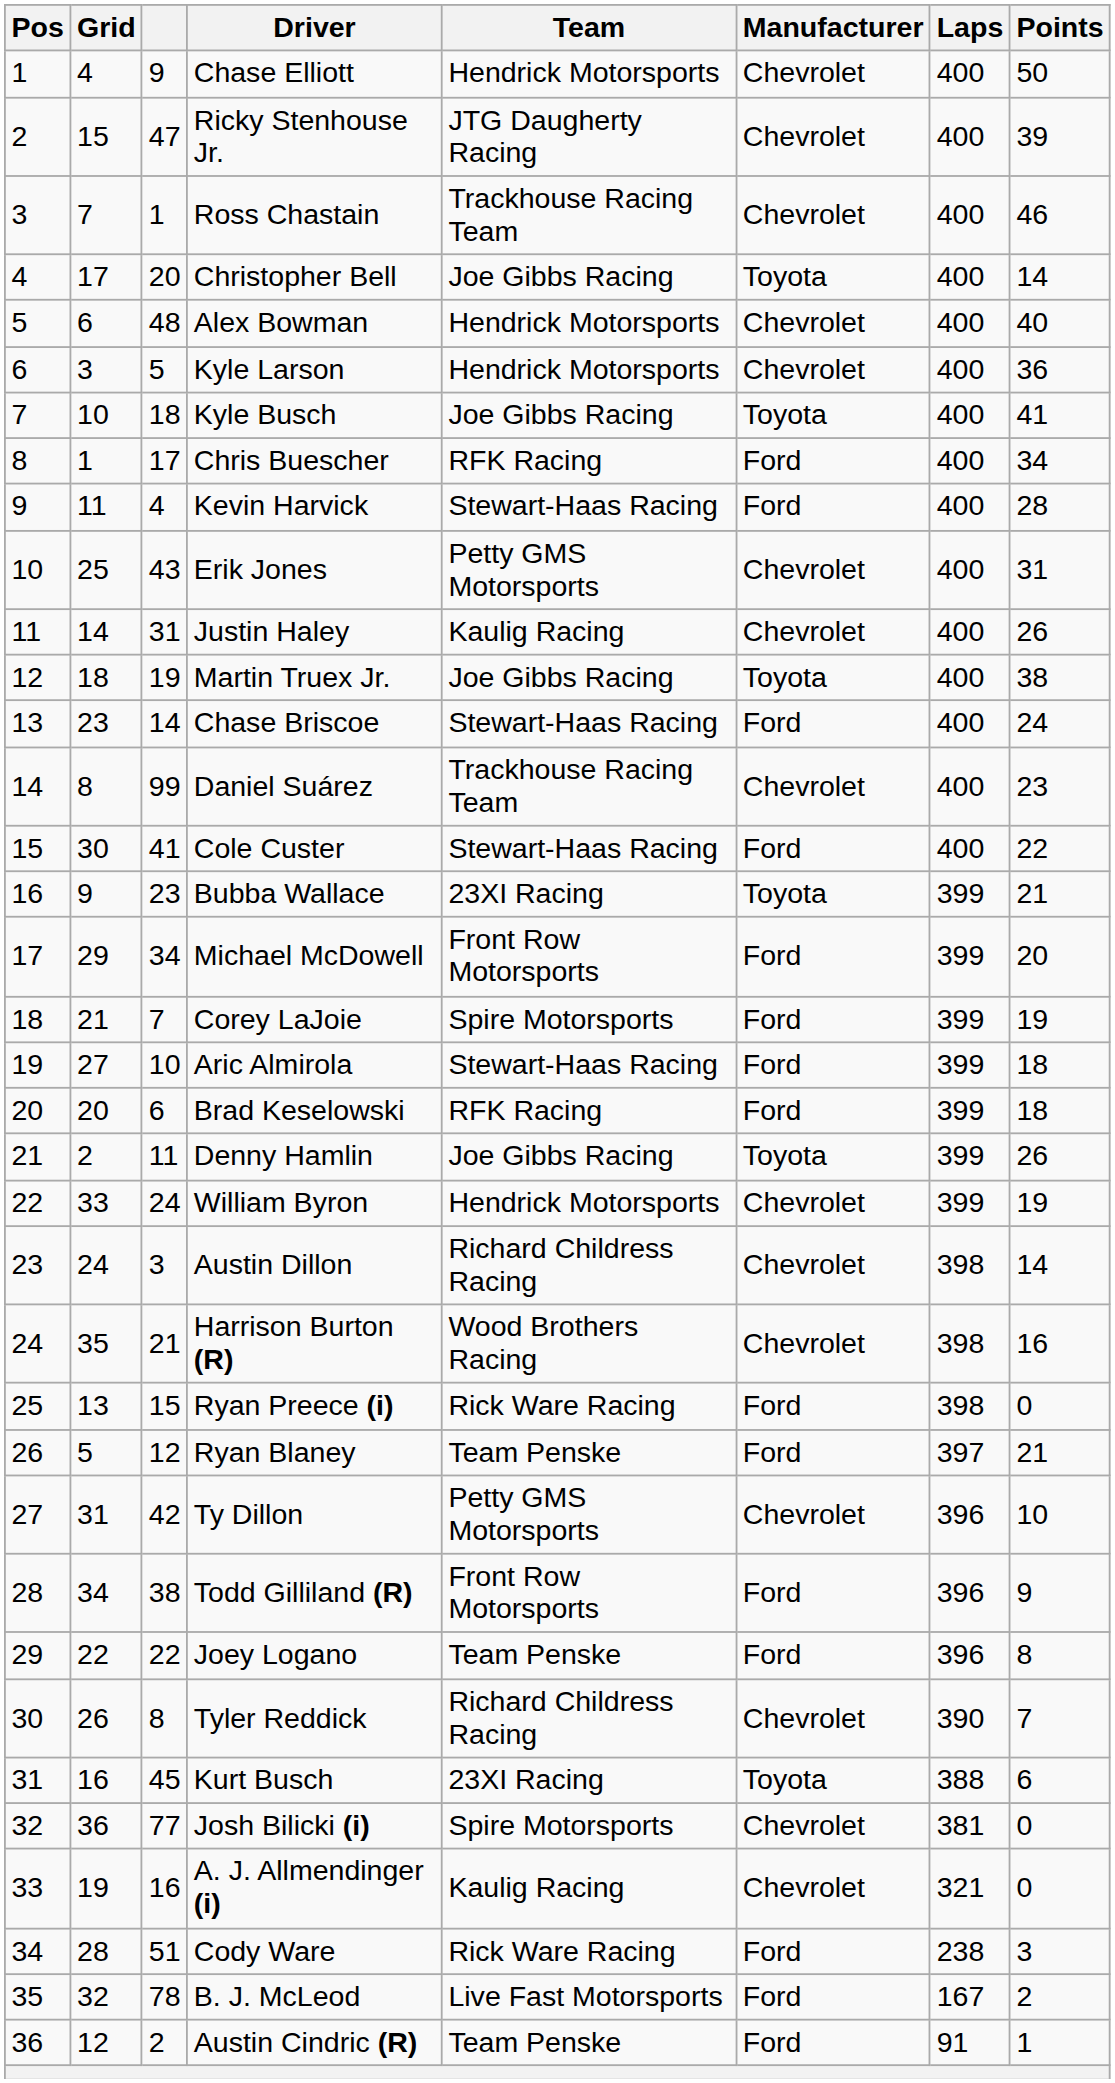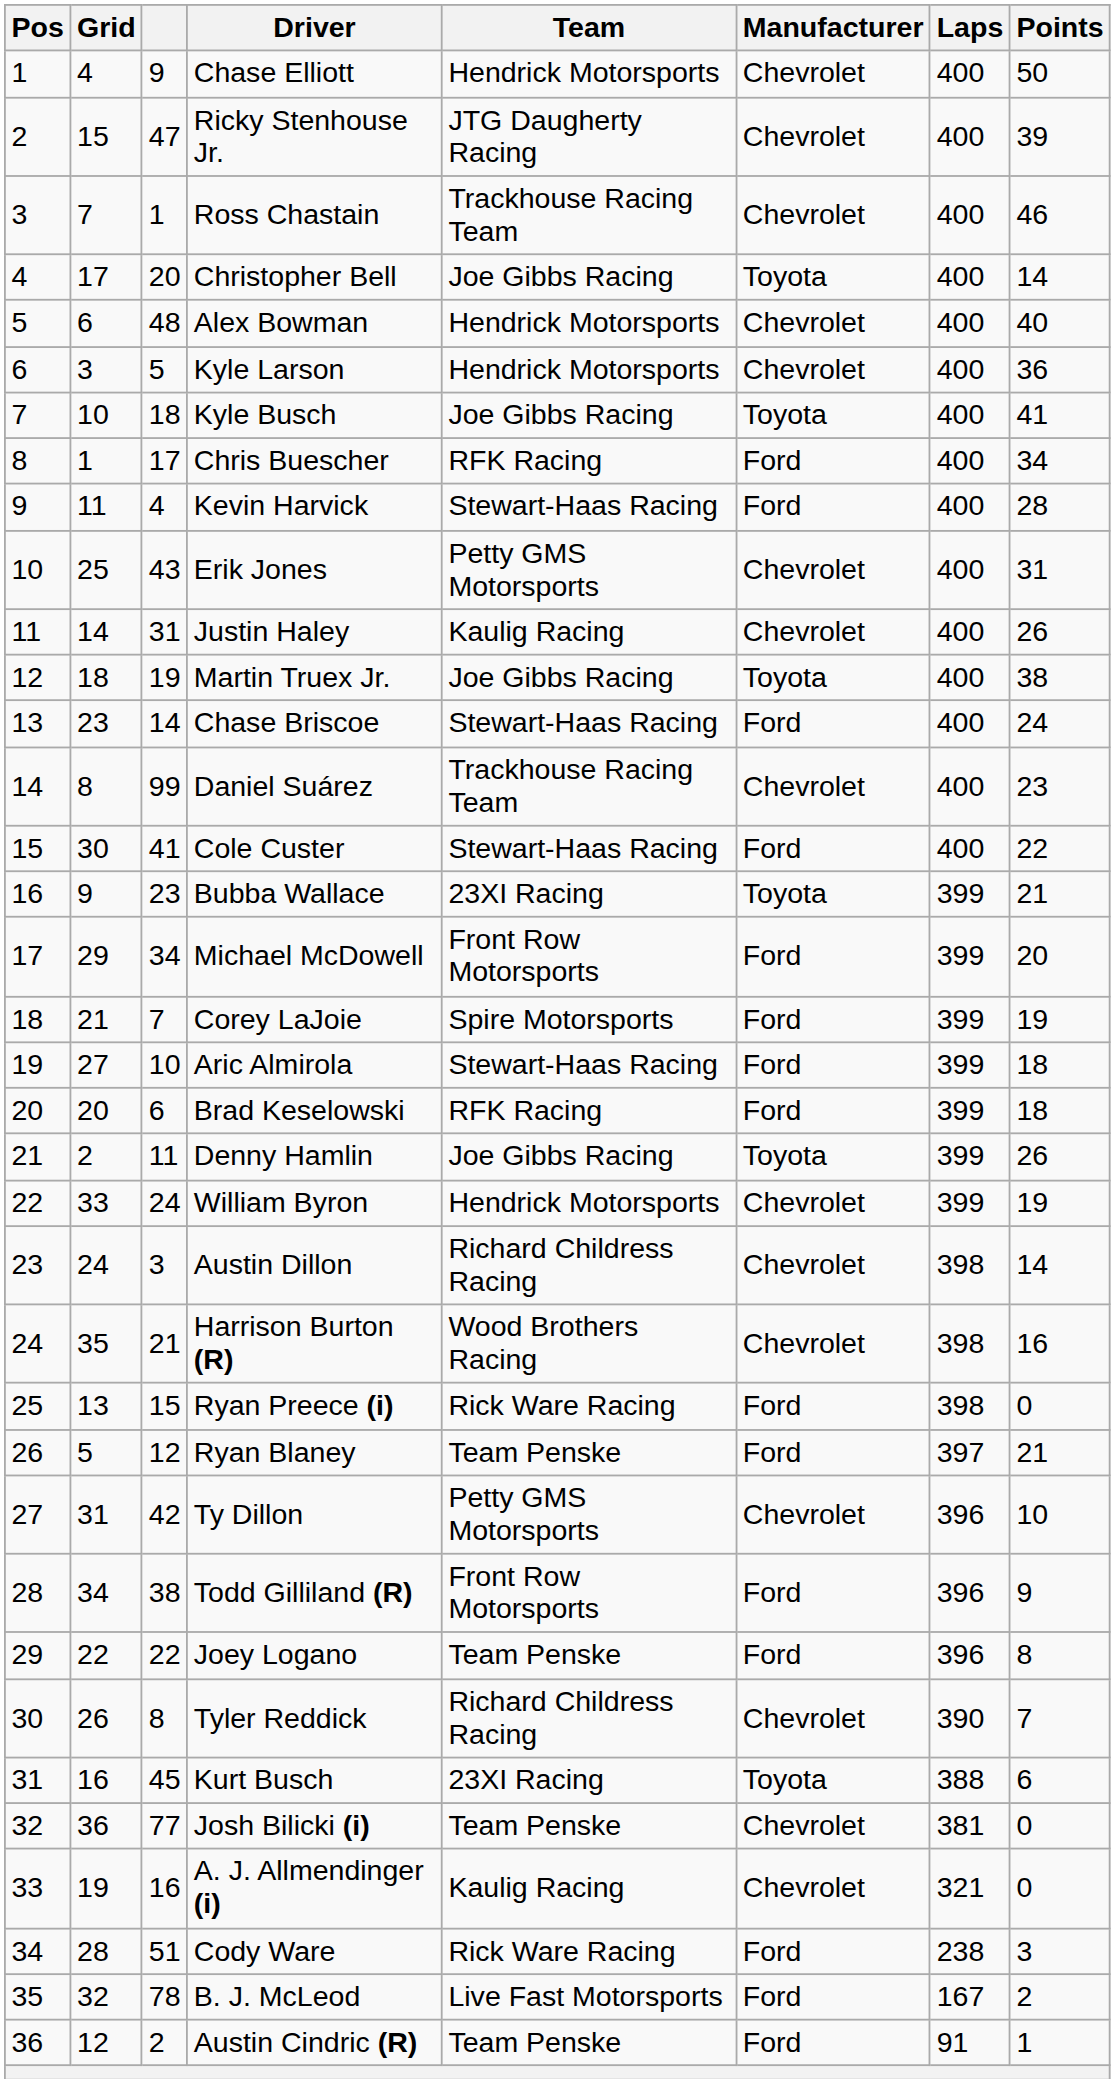 <table class="wikitable" style="font-size:98%">
 <tr>
 <th>Pos</th>
 <th>Grid</th>
 <th></th>
 <th>Driver</th>
 <th>Team</th>
 <th>Manufacturer</th>
 <th>Laps</th>
 <th>Points</th>
 </tr>
 <tr>
 <td>1</td>
 <td>4</td>
 <td>9</td>
 <td>Chase Elliott</td>
 <td>Hendrick Motorsports</td>
 <td>Chevrolet</td>
 <td>400</td>
 <td>50</td>
 </tr>
 <tr>
 <td>2</td>
 <td>15</td>
 <td>47</td>
 <td>Ricky Stenhouse Jr.</td>
 <td>JTG Daugherty Racing</td>
 <td>Chevrolet</td>
 <td>400</td>
 <td>39</td>
 </tr>
 <tr>
 <td>3</td>
 <td>7</td>
 <td>1</td>
 <td>Ross Chastain</td>
 <td>Trackhouse Racing Team</td>
 <td>Chevrolet</td>
 <td>400</td>
 <td>46</td>
 </tr>
 <tr>
 <td>4</td>
 <td>17</td>
 <td>20</td>
 <td>Christopher Bell</td>
 <td>Joe Gibbs Racing</td>
 <td>Toyota</td>
 <td>400</td>
 <td>14</td>
 </tr>
 <tr>
 <td>5</td>
 <td>6</td>
 <td>48</td>
 <td>Alex Bowman</td>
 <td>Hendrick Motorsports</td>
 <td>Chevrolet</td>
 <td>400</td>
 <td>40</td>
 </tr>
 <tr>
 <td>6</td>
 <td>3</td>
 <td>5</td>
 <td>Kyle Larson</td>
 <td>Hendrick Motorsports</td>
 <td>Chevrolet</td>
 <td>400</td>
 <td>36</td>
 </tr>
 <tr>
 <td>7</td>
 <td>10</td>
 <td>18</td>
 <td>Kyle Busch</td>
 <td>Joe Gibbs Racing</td>
 <td>Toyota</td>
 <td>400</td>
 <td>41</td>
 </tr>
 <tr>
 <td>8</td>
 <td>1</td>
 <td>17</td>
 <td>Chris Buescher</td>
 <td>RFK Racing</td>
 <td>Ford</td>
 <td>400</td>
 <td>34</td>
 </tr>
 <tr>
 <td>9</td>
 <td>11</td>
 <td>4</td>
 <td>Kevin Harvick</td>
 <td>Stewart-Haas Racing</td>
 <td>Ford</td>
 <td>400</td>
 <td>28</td>
 </tr>
 <tr>
 <td>10</td>
 <td>25</td>
 <td>43</td>
 <td>Erik Jones</td>
 <td>Petty GMS Motorsports</td>
 <td>Chevrolet</td>
 <td>400</td>
 <td>31</td>
 </tr>
 <tr>
 <td>11</td>
 <td>14</td>
 <td>31</td>
 <td>Justin Haley</td>
 <td>Kaulig Racing</td>
 <td>Chevrolet</td>
 <td>400</td>
 <td>26</td>
 </tr>
 <tr>
 <td>12</td>
 <td>18</td>
 <td>19</td>
 <td>Martin Truex Jr.</td>
 <td>Joe Gibbs Racing</td>
 <td>Toyota</td>
 <td>400</td>
 <td>38</td>
 </tr>
 <tr>
 <td>13</td>
 <td>23</td>
 <td>14</td>
 <td>Chase Briscoe</td>
 <td>Stewart-Haas Racing</td>
 <td>Ford</td>
 <td>400</td>
 <td>24</td>
 </tr>
 <tr>
 <td>14</td>
 <td>8</td>
 <td>99</td>
 <td>Daniel Suárez</td>
 <td>Trackhouse Racing Team</td>
 <td>Chevrolet</td>
 <td>400</td>
 <td>23</td>
 </tr>
 <tr>
 <td>15</td>
 <td>30</td>
 <td>41</td>
 <td>Cole Custer</td>
 <td>Stewart-Haas Racing</td>
 <td>Ford</td>
 <td>400</td>
 <td>22</td>
 </tr>
 <tr>
 <td>16</td>
 <td>9</td>
 <td>23</td>
 <td>Bubba Wallace</td>
 <td>23XI Racing</td>
 <td>Toyota</td>
 <td>399</td>
 <td>21</td>
 </tr>
 <tr>
 <td>17</td>
 <td>29</td>
 <td>34</td>
 <td>Michael McDowell</td>
 <td>Front Row Motorsports</td>
 <td>Ford</td>
 <td>399</td>
 <td>20</td>
 </tr>
 <tr>
 <td>18</td>
 <td>21</td>
 <td>7</td>
 <td>Corey LaJoie</td>
 <td>Spire Motorsports</td>
 <td>Ford</td>
 <td>399</td>
 <td>19</td>
 </tr>
 <tr>
 <td>19</td>
 <td>27</td>
 <td>10</td>
 <td>Aric Almirola</td>
 <td>Stewart-Haas Racing</td>
 <td>Ford</td>
 <td>399</td>
 <td>18</td>
 </tr>
 <tr>
 <td>20</td>
 <td>20</td>
 <td>6</td>
 <td>Brad Keselowski</td>
 <td>RFK Racing</td>
 <td>Ford</td>
 <td>399</td>
 <td>18</td>
 </tr>
 <tr>
 <td>21</td>
 <td>2</td>
 <td>11</td>
 <td>Denny Hamlin</td>
 <td>Joe Gibbs Racing</td>
 <td>Toyota</td>
 <td>399</td>
 <td>26</td>
 </tr>
 <tr>
 <td>22</td>
 <td>33</td>
 <td>24</td>
 <td>William Byron</td>
 <td>Hendrick Motorsports</td>
 <td>Chevrolet</td>
 <td>399</td>
 <td>19</td>
 </tr>
 <tr>
 <td>23</td>
 <td>24</td>
 <td>3</td>
 <td>Austin Dillon</td>
 <td>Richard Childress Racing</td>
 <td>Chevrolet</td>
 <td>398</td>
 <td>14</td>
 </tr>
 <tr>
 <td>24</td>
 <td>35</td>
 <td>21</td>
 <td>Harrison Burton <strong>(R)</strong></td>
 <td>Wood Brothers Racing</td>
 <td>Chevrolet</td>
 <td>398</td>
 <td>16</td>
 </tr>
 <tr>
 <td>25</td>
 <td>13</td>
 <td>15</td>
 <td>Ryan Preece <strong>(i)</strong></td>
 <td>Rick Ware Racing</td>
 <td>Ford</td>
 <td>398</td>
 <td>0</td>
 </tr>
 <tr>
 <td>26</td>
 <td>5</td>
 <td>12</td>
 <td>Ryan Blaney</td>
 <td>Team Penske</td>
 <td>Ford</td>
 <td>397</td>
 <td>21</td>
 </tr>
 <tr>
 <td>27</td>
 <td>31</td>
 <td>42</td>
 <td>Ty Dillon</td>
 <td>Petty GMS Motorsports</td>
 <td>Chevrolet</td>
 <td>396</td>
 <td>10</td>
 </tr>
 <tr>
 <td>28</td>
 <td>34</td>
 <td>38</td>
 <td>Todd Gilliland <strong>(R)</strong></td>
 <td>Front Row Motorsports</td>
 <td>Ford</td>
 <td>396</td>
 <td>9</td>
 </tr>
 <tr>
 <td>29</td>
 <td>22</td>
 <td>22</td>
 <td>Joey Logano</td>
 <td>Team Penske</td>
 <td>Ford</td>
 <td>396</td>
 <td>8</td>
 </tr>
 <tr>
 <td>30</td>
 <td>26</td>
 <td>8</td>
 <td>Tyler Reddick</td>
 <td>Richard Childress Racing</td>
 <td>Chevrolet</td>
 <td>390</td>
 <td>7</td>
 </tr>
 <tr>
 <td>31</td>
 <td>16</td>
 <td>45</td>
 <td>Kurt Busch</td>
 <td>23XI Racing</td>
 <td>Toyota</td>
 <td>388</td>
 <td>6</td>
 </tr>
 <tr>
 <td>32</td>
 <td>36</td>
 <td>77</td>
 <td>Josh Bilicki <strong>(i)</strong></td>
-<td>Spire Motorsports</td>
+<td>Team Penske</td>
 <td>Chevrolet</td>
 <td>381</td>
 <td>0</td>
 </tr>
 <tr>
 <td>33</td>
 <td>19</td>
 <td>16</td>
 <td>A. J. Allmendinger <strong>(i)</strong></td>
 <td>Kaulig Racing</td>
 <td>Chevrolet</td>
 <td>321</td>
 <td>0</td>
 </tr>
 <tr>
 <td>34</td>
 <td>28</td>
 <td>51</td>
 <td>Cody Ware</td>
 <td>Rick Ware Racing</td>
 <td>Ford</td>
 <td>238</td>
 <td>3</td>
 </tr>
 <tr>
 <td>35</td>
 <td>32</td>
 <td>78</td>
 <td>B. J. McLeod</td>
 <td>Live Fast Motorsports</td>
 <td>Ford</td>
 <td>167</td>
 <td>2</td>
 </tr>
 <tr>
 <td>36</td>
 <td>12</td>
 <td>2</td>
 <td>Austin Cindric <strong>(R)</strong></td>
 <td>Team Penske</td>
 <td>Ford</td>
 <td>91</td>
 <td>1</td>
 </tr>
 <tr>
 <th colspan="8"></th>
 </tr>
 </table>
